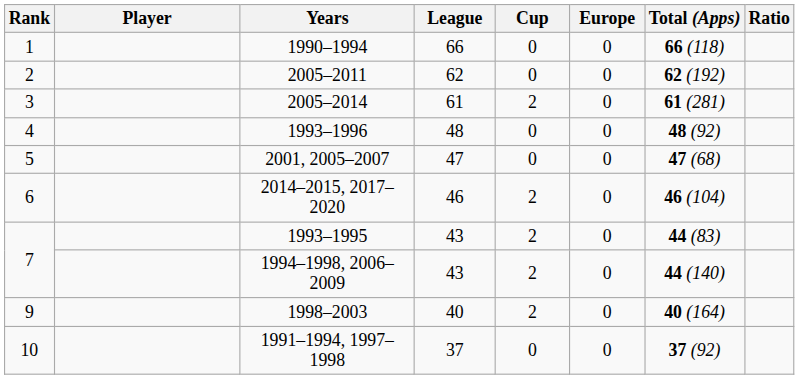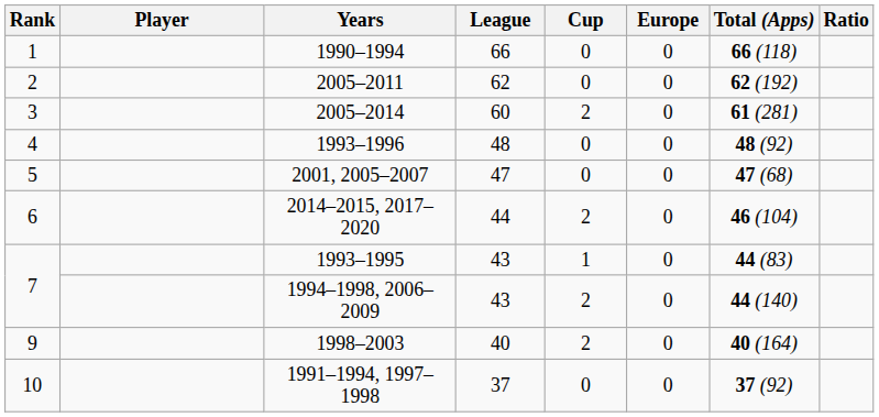 <table class="wikitable sortable nowrap" style="text-align:center">
 <tr>
 <th>Rank</th>
 <th width=160>Player</th>
 <th width=150>Years</th>
 <th width=65>League</th>
 <th width=60>Cup</th>
 <th width=60>Europe</th>
 <th>Total <em>(Apps)</em></th>
 <th>Ratio</th>
 </tr>
 <tr>
 <td>1</td>
 <td style="text-align:left"> </td>
 <td>1990–1994</td>
 <td>66</td>
 <td>0</td>
 <td>0</td>
 <td><strong>66</strong> <em>(118)</em></td>
 <td></td>
 </tr>
 <tr>
 <td>2</td>
 <td style="text-align:left"> </td>
 <td>2005–2011</td>
 <td>62</td>
 <td>0</td>
 <td>0</td>
 <td><strong>62</strong> <em>(192)</em></td>
 <td></td>
 </tr>
 <tr>
 <td>3</td>
 <td style="text-align:left"> </td>
 <td>2005–2014</td>
-<td>61</td>
+<td>60</td>
 <td>2</td>
 <td>0</td>
 <td><strong>61</strong> <em>(281)</em></td>
 <td></td>
 </tr>
 <tr>
 <td>4</td>
 <td style="text-align:left"> </td>
 <td>1993–1996</td>
 <td>48</td>
 <td>0</td>
 <td>0</td>
 <td><strong>48</strong> <em>(92)</em></td>
 <td></td>
 </tr>
 <tr>
 <td>5</td>
 <td style="text-align:left"> </td>
 <td>2001, 2005–2007</td>
 <td>47</td>
 <td>0</td>
 <td>0</td>
 <td><strong>47</strong> <em>(68)</em></td>
 <td></td>
 </tr>
 <tr>
 <td>6</td>
 <td style="text-align:left"> </td>
 <td>2014–2015, 2017–2020</td>
-<td>46</td>
+<td>44</td>
 <td>2</td>
 <td>0</td>
 <td><strong>46</strong> <em>(104)</em></td>
 <td></td>
 </tr>
 <tr>
 <td rowspan="2">7</td>
 <td style="text-align:left"> </td>
 <td>1993–1995</td>
 <td>43</td>
-<td>2</td>
+<td>1</td>
 <td>0</td>
 <td><strong>44</strong> <em>(83)</em></td>
 <td></td>
 </tr>
 <tr>
 <td style="text-align:left"> </td>
 <td>1994–1998, 2006–2009</td>
 <td>43</td>
 <td>2</td>
 <td>0</td>
 <td><strong>44</strong> <em>(140)</em></td>
 <td></td>
 </tr>
 <tr>
 <td>9</td>
 <td style="text-align:left"> </td>
 <td>1998–2003</td>
 <td>40</td>
 <td>2</td>
 <td>0</td>
 <td><strong>40</strong> <em>(164)</em></td>
 <td></td>
 </tr>
 <tr>
 <td>10</td>
 <td style="text-align:left"> </td>
 <td>1991–1994, 1997–1998</td>
 <td>37</td>
 <td>0</td>
 <td>0</td>
 <td><strong>37</strong> <em>(92)</em></td>
 <td></td>
 </tr>
 </table>
